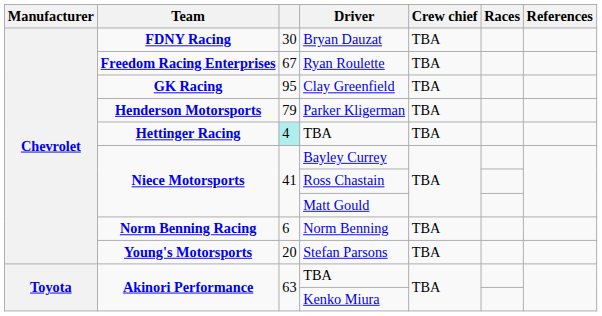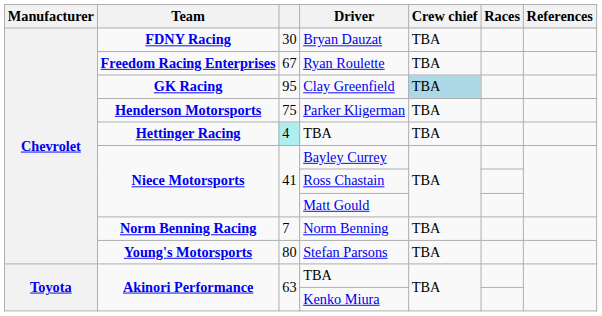 <table class="wikitable" style="font-size: 95%;">
 <tr>
 <th>Manufacturer</th>
 <th>Team</th>
 <th></th>
 <th>Driver</th>
 <th>Crew chief</th>
 <th>Races</th>
 <th>References</th>
 </tr>
 <tr>
 <th rowspan="10"><a href='#'>Chevrolet</a></th>
 <td style="text-align:center;"><strong><a href='#'>FDNY Racing</a></strong></td>
 <td>30</td>
 <td><a href='#'>Bryan Dauzat</a></td>
 <td>TBA</td>
 <td></td>
 <td></td>
 </tr>
 <tr>
 <td style="text-align:center;"><strong><a href='#'>Freedom Racing Enterprises</a></strong></td>
 <td>67</td>
 <td><a href='#'>Ryan Roulette</a></td>
 <td>TBA</td>
 <td></td>
 <td></td>
 </tr>
 <tr>
 <td style="text-align:center;"><strong><a href='#'>GK Racing</a></strong></td>
 <td>95</td>
 <td><a href='#'>Clay Greenfield</a></td>
-<td>TBA</td>
+<td style="background: lightblue;">TBA</td>
 <td></td>
 <td></td>
 </tr>
 <tr>
 <td style="text-align:center;"><strong><a href='#'>Henderson Motorsports</a></strong></td>
-<td>79</td>
+<td>75</td>
 <td><a href='#'>Parker Kligerman</a></td>
 <td>TBA</td>
 <td></td>
 <td></td>
 </tr>
 <tr>
 <td style="text-align:center;"><strong><a href='#'>Hettinger Racing</a></strong></td>
 <td style="background: paleturquoise;">4</td>
 <td>TBA</td>
 <td>TBA</td>
 <td></td>
 <td></td>
 </tr>
 <tr>
 <td rowspan=3 style="text-align:center;"><strong><a href='#'>Niece Motorsports</a></strong></td>
 <td rowspan=3>41</td>
 <td><a href='#'>Bayley Currey</a></td>
 <td rowspan=3>TBA</td>
 <td></td>
 <td rowspan=3></td>
 </tr>
 <tr>
 <td><a href='#'>Ross Chastain</a></td>
 <td></td>
 </tr>
 <tr>
 <td><a href='#'>Matt Gould</a></td>
 <td></td>
 </tr>
 <tr>
 <td style="text-align:center;"><strong><a href='#'>Norm Benning Racing</a></strong></td>
-<td>6</td>
+<td>7</td>
 <td><a href='#'>Norm Benning</a></td>
 <td>TBA</td>
 <td></td>
 <td></td>
 </tr>
 <tr>
 <td style="text-align:center;"><strong><a href='#'>Young's Motorsports</a></strong></td>
-<td>20</td>
+<td>80</td>
 <td><a href='#'>Stefan Parsons</a></td>
 <td>TBA</td>
 <td></td>
 <td></td>
 </tr>
 <tr>
 <th rowspan="2"><a href='#'>Toyota</a></th>
 <td rowspan="2" style="text-align:center;"><strong><a href='#'>Akinori Performance</a></strong></td>
 <td rowspan="2">63</td>
 <td>TBA</td>
 <td rowspan="2">TBA</td>
 <td></td>
 <td rowspan="2"></td>
 </tr>
 <tr>
 <td><a href='#'>Kenko Miura</a></td>
 <td></td>
 </tr>
 </table>
